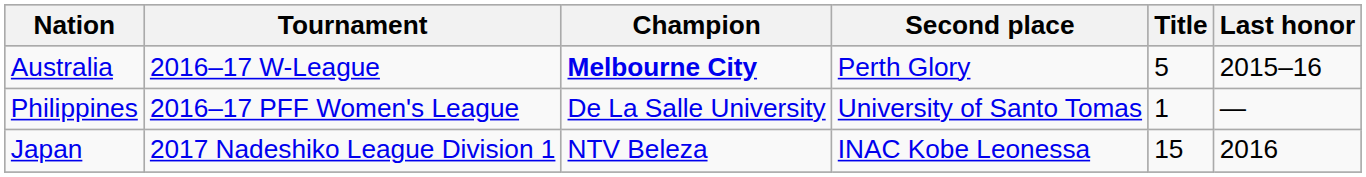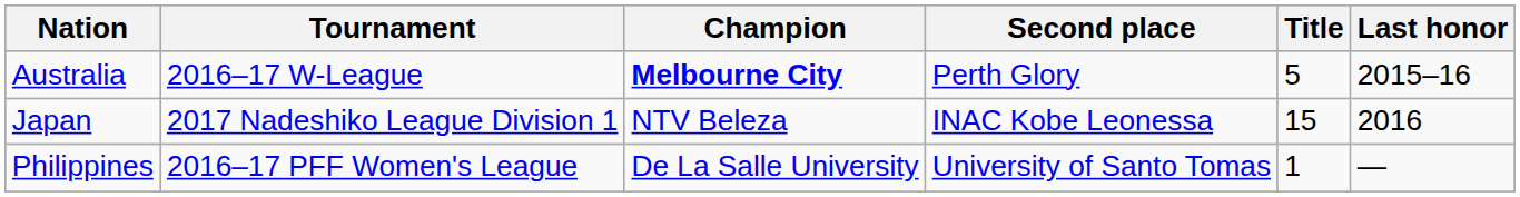 <table class="wikitable sortable">
 <tr>
 <th>Nation</th>
 <th>Tournament</th>
 <th>Champion</th>
 <th>Second place</th>
 <th data-sort-type="number">Title</th>
 <th>Last honor</th>
 </tr>
 <tr>
 <td> <a href='#'>Australia</a></td>
 <td><a href='#'>2016–17 W-League</a></td>
 <td><strong><a href='#'>Melbourne City</a></strong></td>
 <td><a href='#'>Perth Glory</a></td>
 <td>5</td>
 <td>2015–16</td>
 </tr>
 <tr>
+<td> <a href='#'>Japan</a></td>
+<td><a href='#'>2017 Nadeshiko League Division 1</a></td>
+<td><a href='#'>NTV Beleza</a></td>
+<td><a href='#'>INAC Kobe Leonessa</a></td>
+<td>15</td>
+<td>2016</td>
+</tr>
+<tr>
 <td> <a href='#'>Philippines</a></td>
 <td><a href='#'>2016–17 PFF Women's League</a></td>
 <td><a href='#'>De La Salle University</a></td>
 <td><a href='#'>University of Santo Tomas</a></td>
 <td>1</td>
 <td>—</td>
 </tr>
-<tr>
-<td> <a href='#'>Japan</a></td>
-<td><a href='#'>2017 Nadeshiko League Division 1</a></td>
-<td><a href='#'>NTV Beleza</a></td>
-<td><a href='#'>INAC Kobe Leonessa</a></td>
-<td>15</td>
-<td>2016</td>
-</tr>
 </table>
